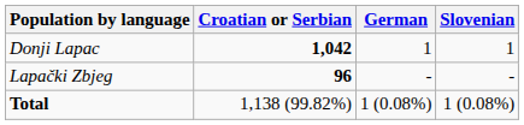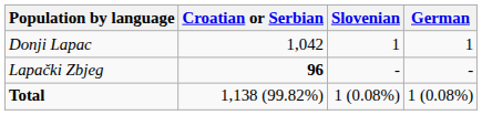 <table class="wikitable sortable">
 <tr>
 <th>Population by language</th>
 <th><a href='#'>Croatian</a> or <a href='#'>Serbian</a></th>
+<th><a href='#'>Slovenian</a></th>
 <th><a href='#'>German</a></th>
-<th><a href='#'>Slovenian</a></th>
 </tr>
 <tr>
 <td><em>Donji Lapac</em></td>
-<td align="right"><strong>1,042</strong></td>
+<td align="right">1,042</td>
 <td align="right">1</td>
 <td align="right">1</td>
 </tr>
 <tr>
 <td><em>Lapački Zbjeg</em></td>
 <td align="right"><strong>96</strong></td>
 <td align="right">-</td>
 <td align="right">-</td>
 </tr>
 <tr>
 <td><strong>Total</strong></td>
 <td align="right">1,138 (99.82%)</td>
 <td align="right">1 (0.08%)</td>
 <td align="right">1 (0.08%)</td>
 </tr>
 </table>
